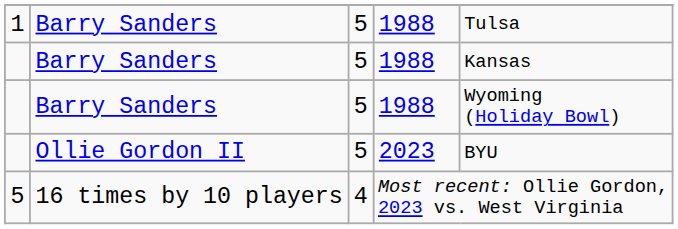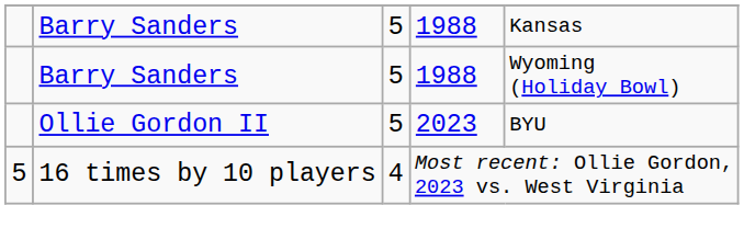 <table class="wikitable">
 <tr>
-</tr>
-<tr>
-<td>1</td>
-<td><a href='#'>Barry Sanders</a></td>
-<td>5</td>
-<td><a href='#'>1988</a></td>
-<td style="font-size:80%;">Tulsa</td>
 </tr>
 <tr>
 <td></td>
 <td><a href='#'>Barry Sanders</a></td>
 <td>5</td>
 <td><a href='#'>1988</a></td>
 <td style="font-size:80%;">Kansas</td>
 </tr>
 <tr>
 <td></td>
 <td><a href='#'>Barry Sanders</a></td>
 <td>5</td>
 <td><a href='#'>1988</a></td>
 <td style="font-size:80%;">Wyoming<br>(<a href='#'>Holiday Bowl</a>)</td>
 </tr>
 <tr>
 <td></td>
 <td><a href='#'>Ollie Gordon II</a></td>
 <td>5</td>
 <td><a href='#'>2023</a></td>
 <td style="font-size:80%;">BYU</td>
 </tr>
 <tr>
 <td>5</td>
 <td>16 times by 10 players</td>
 <td>4</td>
 <td colspan=2 style="font-size:80%;"><em>Most recent:</em> Ollie Gordon,<br><a href='#'>2023</a> vs. West Virginia</td>
 </tr>
 </table>
